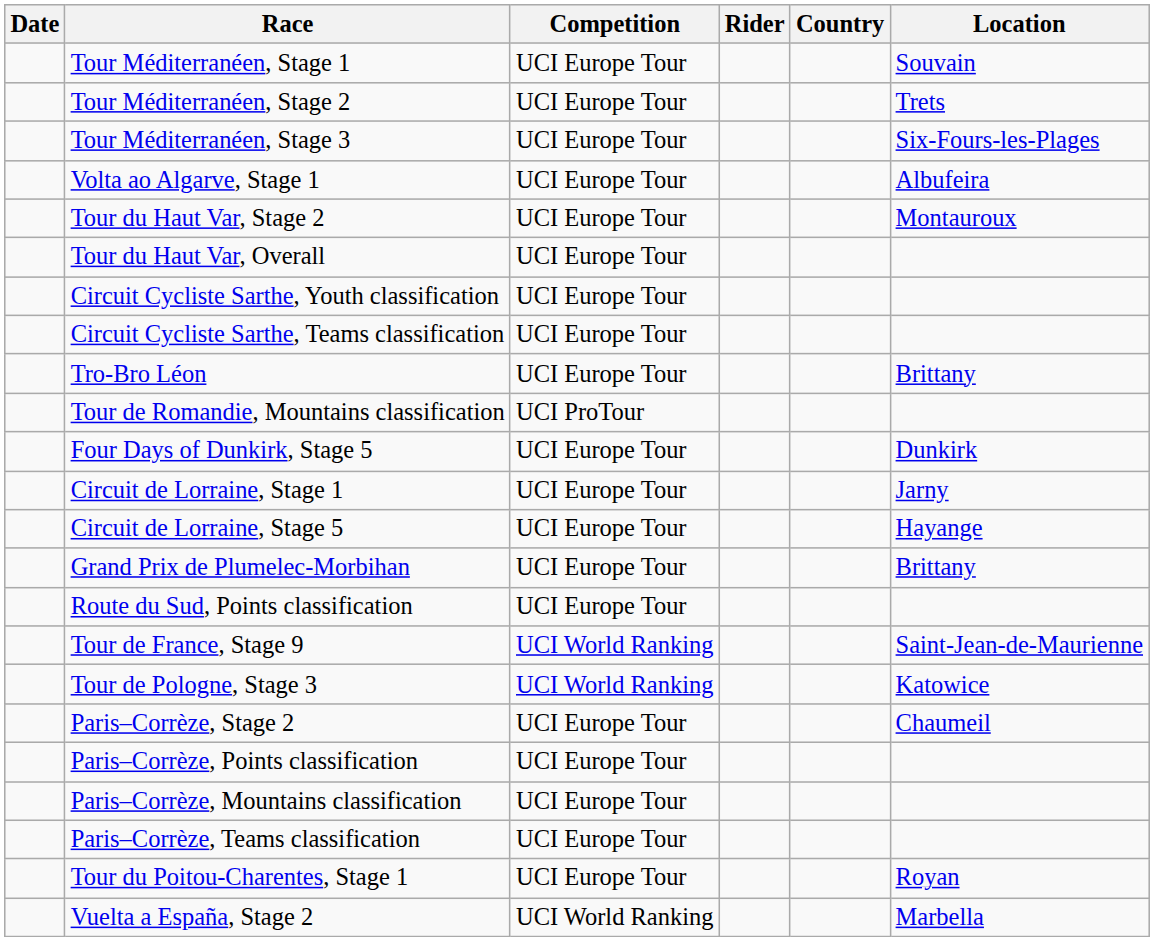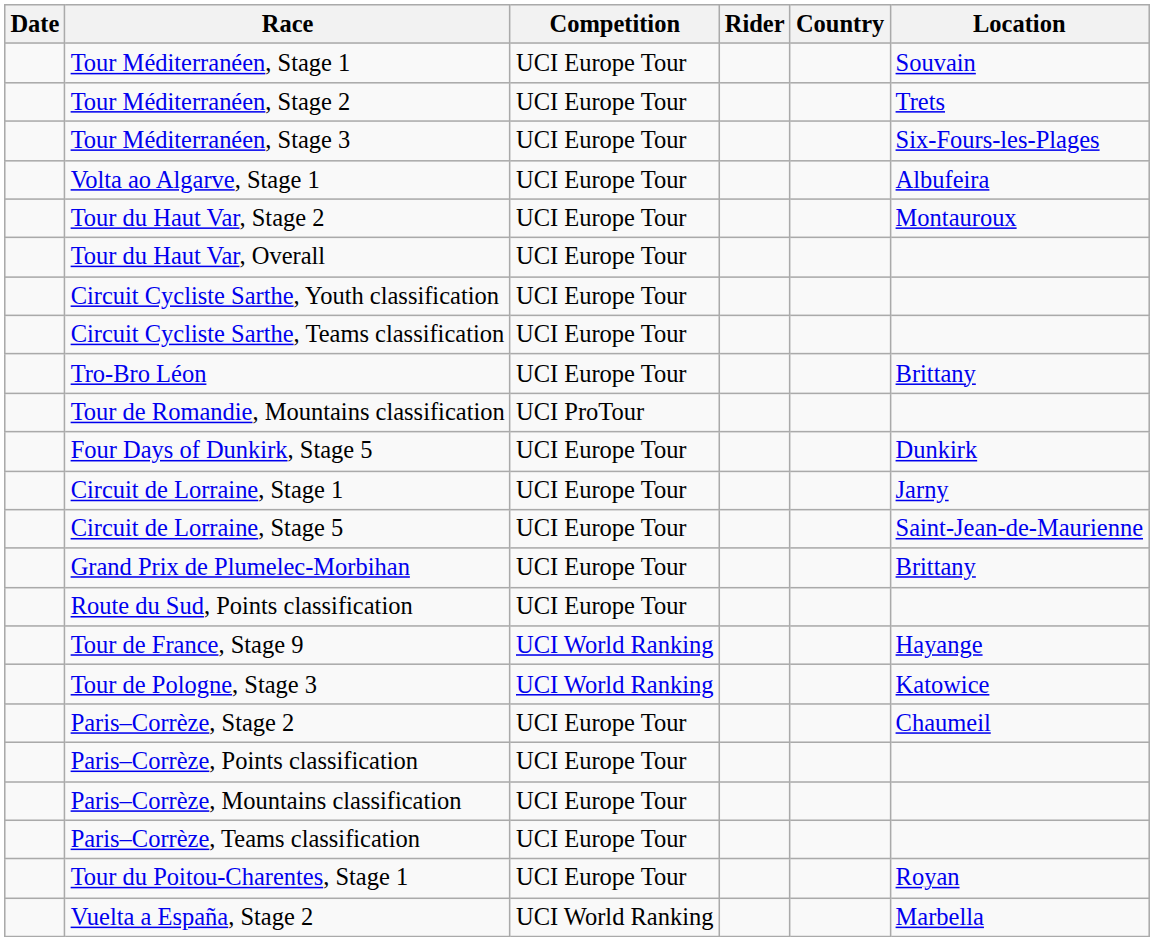 <table class="wikitable sortable">
 <tr>
 <th>Date</th>
 <th>Race</th>
 <th>Competition</th>
 <th>Rider</th>
 <th>Country</th>
 <th>Location</th>
 </tr>
 <tr>
 <td></td>
 <td><a href='#'>Tour Méditerranéen</a>, Stage 1</td>
 <td>UCI Europe Tour</td>
 <td></td>
 <td></td>
 <td><a href='#'>Souvain</a></td>
 </tr>
 <tr>
 <td></td>
 <td><a href='#'>Tour Méditerranéen</a>, Stage 2</td>
 <td>UCI Europe Tour</td>
 <td></td>
 <td></td>
 <td><a href='#'>Trets</a></td>
 </tr>
 <tr>
 <td></td>
 <td><a href='#'>Tour Méditerranéen</a>, Stage 3</td>
 <td>UCI Europe Tour</td>
 <td></td>
 <td></td>
 <td><a href='#'>Six-Fours-les-Plages</a></td>
 </tr>
 <tr>
 <td></td>
 <td><a href='#'>Volta ao Algarve</a>, Stage 1</td>
 <td>UCI Europe Tour</td>
 <td></td>
 <td></td>
 <td><a href='#'>Albufeira</a></td>
 </tr>
 <tr>
 <td></td>
 <td><a href='#'>Tour du Haut Var</a>, Stage 2</td>
 <td>UCI Europe Tour</td>
 <td></td>
 <td></td>
 <td><a href='#'>Montauroux</a></td>
 </tr>
 <tr>
 <td></td>
 <td><a href='#'>Tour du Haut Var</a>, Overall</td>
 <td>UCI Europe Tour</td>
 <td></td>
 <td></td>
 <td></td>
 </tr>
 <tr>
 <td></td>
 <td><a href='#'>Circuit Cycliste Sarthe</a>, Youth classification</td>
 <td>UCI Europe Tour</td>
 <td></td>
 <td></td>
 <td></td>
 </tr>
 <tr>
 <td></td>
 <td><a href='#'>Circuit Cycliste Sarthe</a>, Teams classification</td>
 <td>UCI Europe Tour</td>
 <td align="center"></td>
 <td></td>
 <td></td>
 </tr>
 <tr>
 <td></td>
 <td><a href='#'>Tro-Bro Léon</a></td>
 <td>UCI Europe Tour</td>
 <td></td>
 <td></td>
 <td><a href='#'>Brittany</a></td>
 </tr>
 <tr>
 <td></td>
 <td><a href='#'>Tour de Romandie</a>, Mountains classification</td>
 <td>UCI ProTour</td>
 <td></td>
 <td></td>
 <td></td>
 </tr>
 <tr>
 <td></td>
 <td><a href='#'>Four Days of Dunkirk</a>, Stage 5</td>
 <td>UCI Europe Tour</td>
 <td></td>
 <td></td>
 <td><a href='#'>Dunkirk</a></td>
 </tr>
 <tr>
 <td></td>
 <td><a href='#'>Circuit de Lorraine</a>, Stage 1</td>
 <td>UCI Europe Tour</td>
 <td></td>
 <td></td>
 <td><a href='#'>Jarny</a></td>
 </tr>
 <tr>
 <td></td>
 <td><a href='#'>Circuit de Lorraine</a>, Stage 5</td>
 <td>UCI Europe Tour</td>
 <td></td>
 <td></td>
-<td><a href='#'>Hayange</a></td>
+<td><a href='#'>Saint-Jean-de-Maurienne</a></td>
 </tr>
 <tr>
 <td></td>
 <td><a href='#'>Grand Prix de Plumelec-Morbihan</a></td>
 <td>UCI Europe Tour</td>
 <td></td>
 <td></td>
 <td><a href='#'>Brittany</a></td>
 </tr>
 <tr>
 <td></td>
 <td><a href='#'>Route du Sud</a>, Points classification</td>
 <td>UCI Europe Tour</td>
 <td></td>
 <td></td>
 <td></td>
 </tr>
 <tr>
 <td></td>
 <td><a href='#'>Tour de France</a>, Stage 9</td>
 <td><a href='#'>UCI World Ranking</a></td>
 <td></td>
 <td></td>
-<td><a href='#'>Saint-Jean-de-Maurienne</a></td>
+<td><a href='#'>Hayange</a></td>
 </tr>
 <tr>
 <td></td>
 <td><a href='#'>Tour de Pologne</a>, Stage 3</td>
 <td><a href='#'>UCI World Ranking</a></td>
 <td></td>
 <td></td>
 <td><a href='#'>Katowice</a></td>
 </tr>
 <tr>
 <td></td>
 <td><a href='#'>Paris–Corrèze</a>, Stage 2</td>
 <td>UCI Europe Tour</td>
 <td></td>
 <td></td>
 <td><a href='#'>Chaumeil</a></td>
 </tr>
 <tr>
 <td></td>
 <td><a href='#'>Paris–Corrèze</a>, Points classification</td>
 <td>UCI Europe Tour</td>
 <td></td>
 <td></td>
 <td></td>
 </tr>
 <tr>
 <td></td>
 <td><a href='#'>Paris–Corrèze</a>, Mountains classification</td>
 <td>UCI Europe Tour</td>
 <td></td>
 <td></td>
 <td></td>
 </tr>
 <tr>
 <td></td>
 <td><a href='#'>Paris–Corrèze</a>, Teams classification</td>
 <td>UCI Europe Tour</td>
 <td align="center"></td>
 <td></td>
 <td></td>
 </tr>
 <tr>
 <td></td>
 <td><a href='#'>Tour du Poitou-Charentes</a>, Stage 1</td>
 <td>UCI Europe Tour</td>
 <td></td>
 <td></td>
 <td><a href='#'>Royan</a></td>
 </tr>
 <tr>
 <td></td>
 <td><a href='#'>Vuelta a España</a>, Stage 2</td>
 <td>UCI World Ranking</td>
 <td></td>
 <td></td>
 <td><a href='#'>Marbella</a></td>
 </tr>
 </table>
